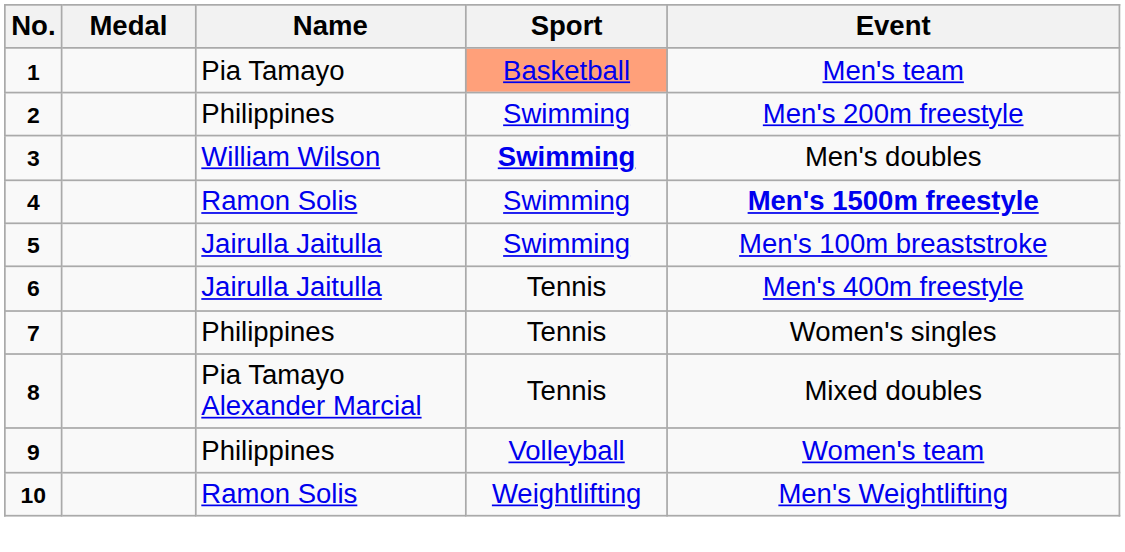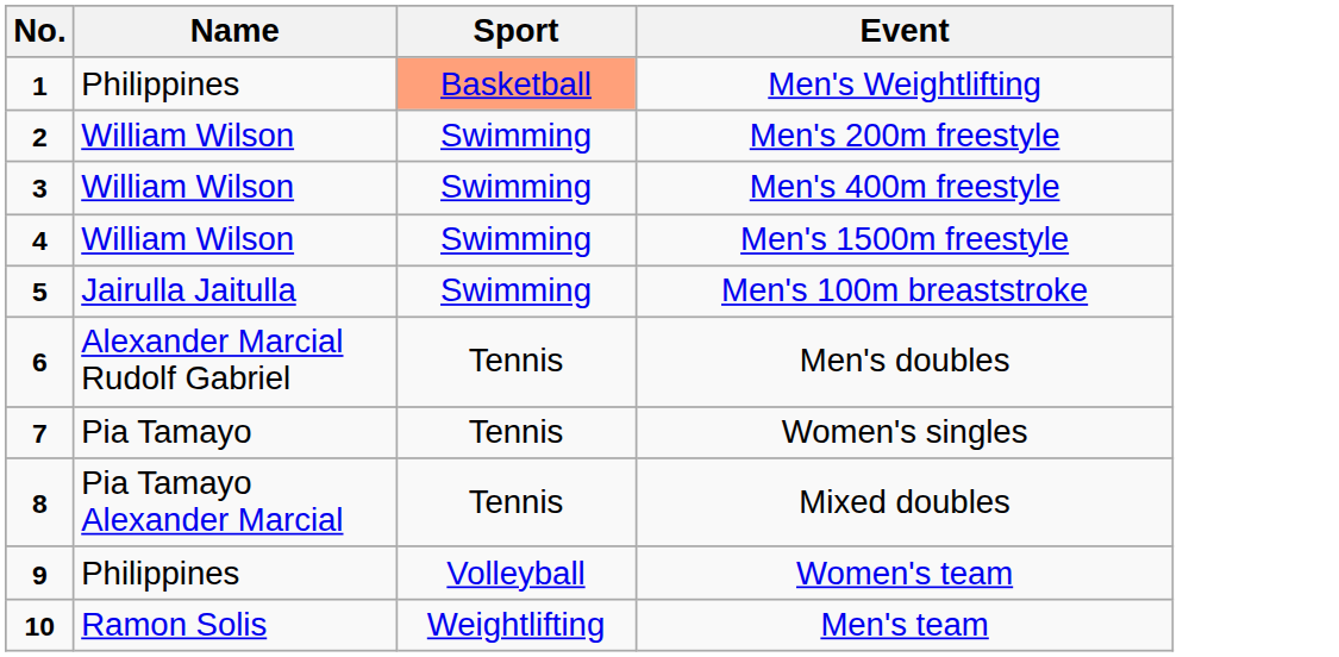 <table class="wikitable" style="font-size:100%; text-align:center;">
 <tr>
 <th width="10">No.</th>
-<th width="70">Medal</th>
 <th width="150">Name</th>
 <th width="110">Sport</th>
 <th width="255">Event</th>
 </tr>
 <tr>
 <td><small><strong>1</strong></small></td>
-<td></td>
-<td align=left>Pia Tamayo</td>
+<td align=left>Philippines</td>
 <td style="background: lightsalmon;"> <a href='#'>Basketball</a></td>
-<td><a href='#'>Men's team</a></td>
+<td><a href='#'>Men's Weightlifting</a></td>
 </tr>
 <tr>
 <td><small><strong>2</strong></small></td>
-<td></td>
-<td align=left>Philippines</td>
+<td align=left><a href='#'>William Wilson</a></td>
 <td> <a href='#'>Swimming</a></td>
 <td><a href='#'>Men's 200m freestyle</a></td>
 </tr>
 <tr>
 <td><small><strong>3</strong></small></td>
-<td></td>
 <td align=left><a href='#'>William Wilson</a></td>
-<td><strong> <a href='#'>Swimming</a></strong></td>
-<td>Men's doubles</td>
+<td> <a href='#'>Swimming</a></td>
+<td><a href='#'>Men's 400m freestyle</a></td>
 </tr>
 <tr>
 <td><small><strong>4</strong></small></td>
-<td></td>
-<td align=left><a href='#'>Ramon Solis</a></td>
+<td align=left><a href='#'>William Wilson</a></td>
 <td> <a href='#'>Swimming</a></td>
-<td><strong><a href='#'>Men's 1500m freestyle</a></strong></td>
+<td><a href='#'>Men's 1500m freestyle</a></td>
 </tr>
 <tr>
 <td><small><strong>5</strong></small></td>
-<td></td>
 <td align=left><a href='#'>Jairulla Jaitulla</a></td>
 <td> <a href='#'>Swimming</a></td>
 <td><a href='#'>Men's 100m breaststroke</a></td>
 </tr>
 <tr>
 <td><small><strong>6</strong></small></td>
-<td></td>
-<td align=left><a href='#'>Jairulla Jaitulla</a></td>
+<td align=left><a href='#'>Alexander Marcial</a><br>Rudolf Gabriel</td>
 <td> Tennis</td>
-<td><a href='#'>Men's 400m freestyle</a></td>
+<td>Men's doubles</td>
 </tr>
 <tr>
 <td><small><strong>7</strong></small></td>
-<td></td>
-<td align=left>Philippines</td>
+<td align=left>Pia Tamayo</td>
 <td> Tennis</td>
 <td>Women's singles</td>
 </tr>
 <tr>
 <td><small><strong>8</strong></small></td>
-<td></td>
 <td align=left>Pia Tamayo<br><a href='#'>Alexander Marcial</a></td>
 <td> Tennis</td>
 <td>Mixed doubles</td>
 </tr>
 <tr>
 <td><small><strong>9</strong></small></td>
-<td></td>
 <td align=left>Philippines</td>
 <td> <a href='#'>Volleyball</a></td>
 <td><a href='#'>Women's team</a></td>
 </tr>
 <tr>
 <td><small><strong>10</strong></small></td>
-<td></td>
 <td align=left><a href='#'>Ramon Solis</a></td>
 <td> <a href='#'>Weightlifting</a></td>
-<td><a href='#'>Men's Weightlifting</a></td>
+<td><a href='#'>Men's team</a></td>
 </tr>
 </table>
